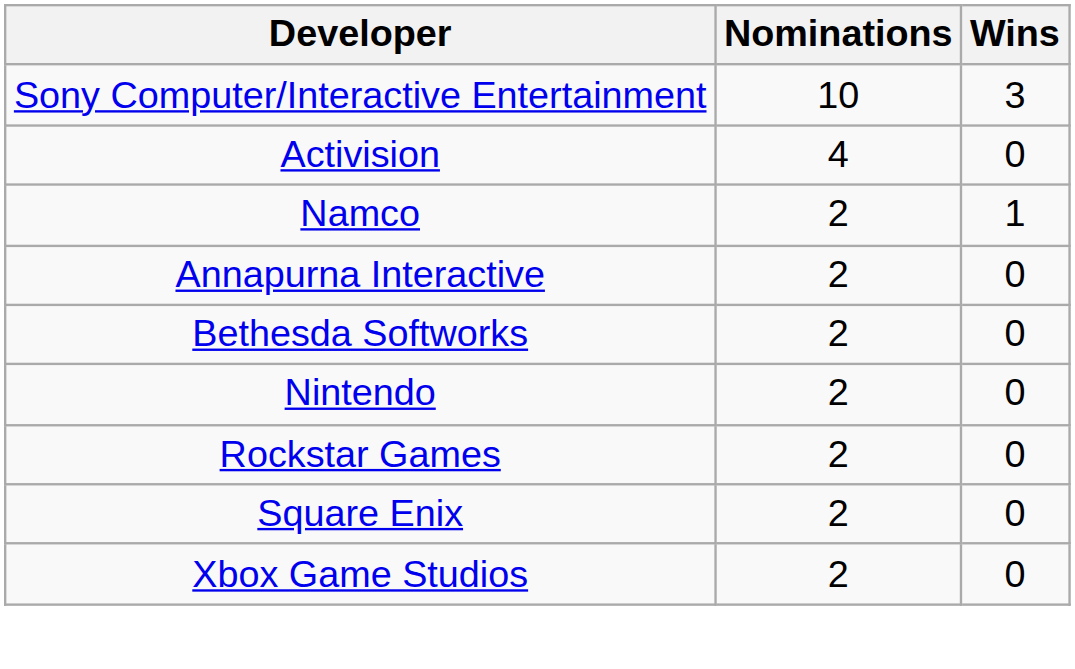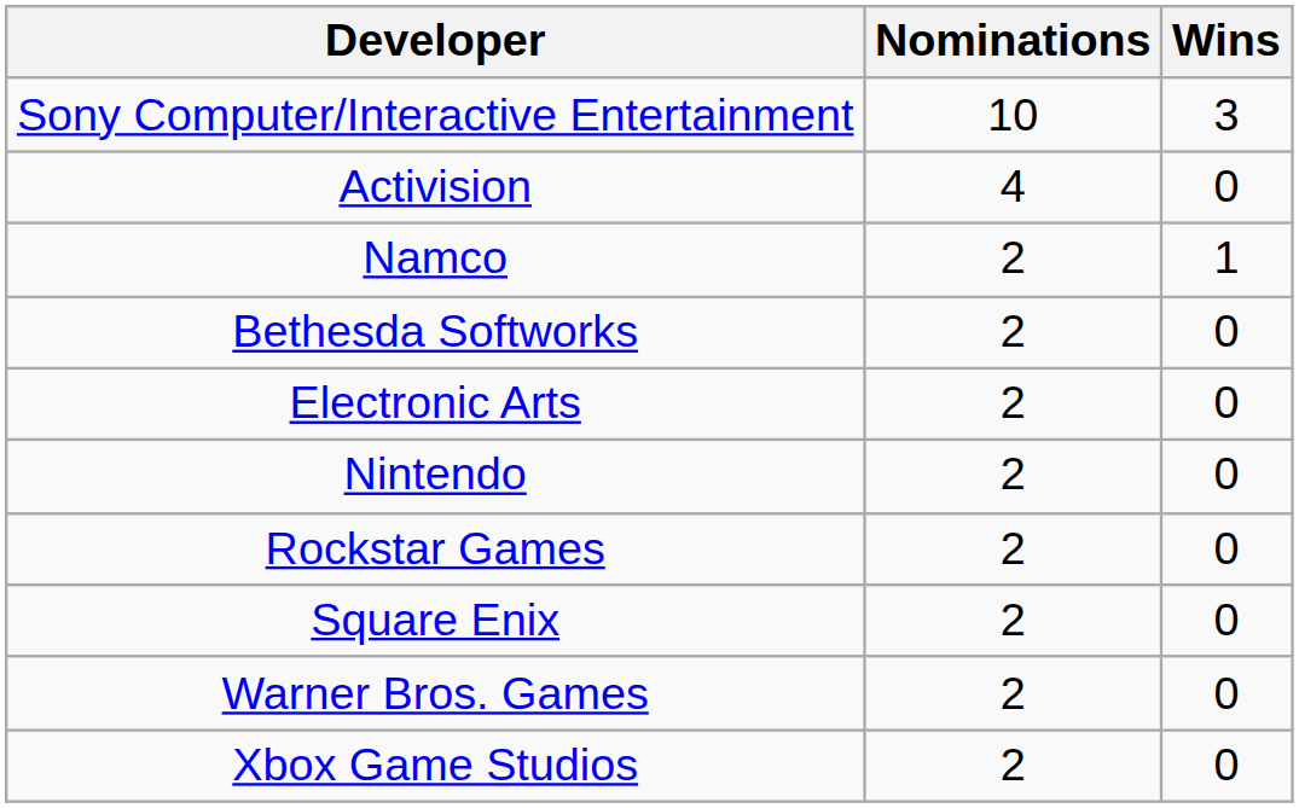 <table class="wikitable sortable plainrowheaders" style="text-align:center">
 <tr>
 <th scope="col">Developer</th>
 <th scope="col">Nominations</th>
 <th scope="col">Wins</th>
 </tr>
 <tr>
 <td><a href='#'>Sony Computer/Interactive Entertainment</a></td>
 <td>10</td>
 <td>3</td>
 </tr>
 <tr>
 <td><a href='#'>Activision</a></td>
 <td>4</td>
 <td>0</td>
 </tr>
 <tr>
 <td><a href='#'>Namco</a></td>
 <td>2</td>
 <td>1</td>
 </tr>
 <tr>
-<td><a href='#'>Annapurna Interactive</a></td>
+<td><a href='#'>Bethesda Softworks</a></td>
 <td>2</td>
 <td>0</td>
 </tr>
 <tr>
-<td><a href='#'>Bethesda Softworks</a></td>
+<td><a href='#'>Electronic Arts</a></td>
 <td>2</td>
 <td>0</td>
 </tr>
 <tr>
 <td><a href='#'>Nintendo</a></td>
 <td>2</td>
 <td>0</td>
 </tr>
 <tr>
 <td><a href='#'>Rockstar Games</a></td>
 <td>2</td>
 <td>0</td>
 </tr>
 <tr>
 <td><a href='#'>Square Enix</a></td>
 <td>2</td>
 <td>0</td>
 </tr>
 <tr>
+<td><a href='#'>Warner Bros. Games</a></td>
+<td>2</td>
+<td>0</td>
+</tr>
+<tr>
 <td><a href='#'>Xbox Game Studios</a></td>
 <td>2</td>
 <td>0</td>
 </tr>
 </table>
